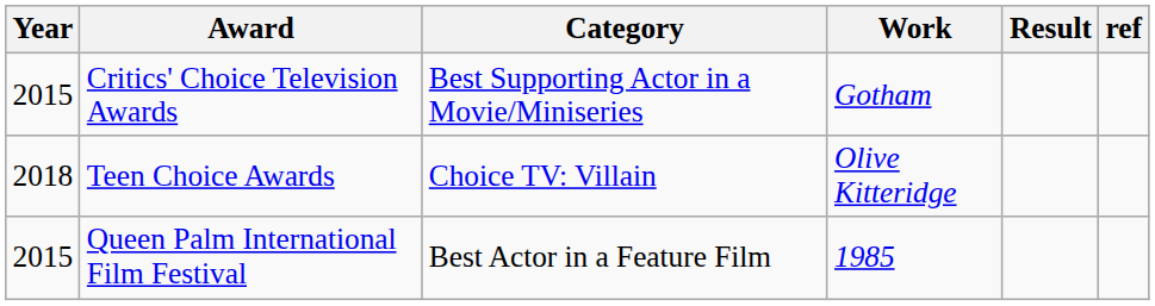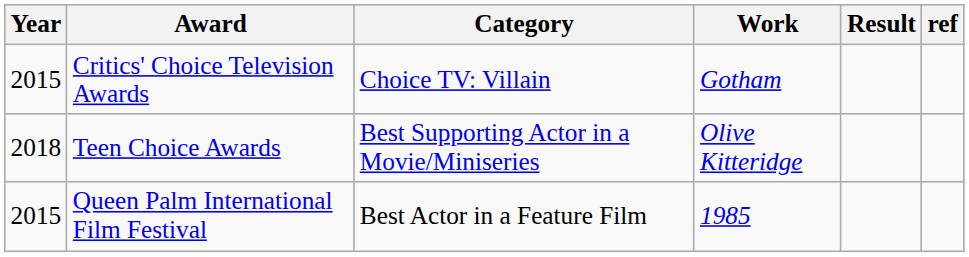 <table class="wikitable">
 <tr>
 <th>Year</th>
 <th>Award</th>
 <th>Category</th>
 <th>Work</th>
 <th>Result</th>
 <th>ref</th>
 </tr>
 <tr>
 <td>2015</td>
 <td><a href='#'>Critics' Choice Television Awards</a></td>
-<td><a href='#'>Best Supporting Actor in a Movie/Miniseries</a></td>
+<td><a href='#'>Choice TV: Villain</a></td>
 <td><em><a href='#'>Gotham</a></em></td>
 <td></td>
 <td></td>
 </tr>
 <tr>
 <td>2018</td>
 <td><a href='#'>Teen Choice Awards</a></td>
-<td><a href='#'>Choice TV: Villain</a></td>
+<td><a href='#'>Best Supporting Actor in a Movie/Miniseries</a></td>
 <td><em><a href='#'>Olive Kitteridge</a></em></td>
 <td></td>
 <td style="text-align:center;"></td>
 </tr>
 <tr>
 <td>2015</td>
 <td><a href='#'>Queen Palm International Film Festival</a></td>
 <td>Best Actor in a Feature Film</td>
 <td><em><a href='#'>1985</a></em></td>
 <td></td>
 <td></td>
 </tr>
 </table>
